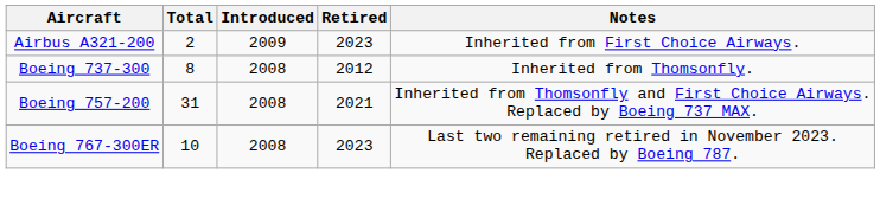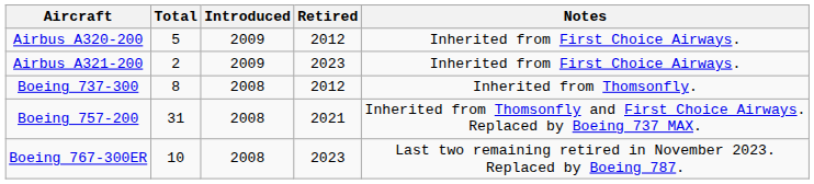 <table class="wikitable" style="margin:0.5em auto; text-align:center">
 <tr>
 <th>Aircraft</th>
 <th>Total</th>
 <th>Introduced</th>
 <th>Retired</th>
 <th>Notes</th>
+</tr>
+<tr>
+<td><a href='#'>Airbus A320-200</a></td>
+<td>5</td>
+<td>2009</td>
+<td>2012</td>
+<td>Inherited from <a href='#'>First Choice Airways</a>.</td>
 </tr>
 <tr>
 <td><a href='#'>Airbus A321-200</a></td>
 <td>2</td>
 <td>2009</td>
 <td>2023</td>
 <td>Inherited from <a href='#'>First Choice Airways</a>.</td>
 </tr>
 <tr>
 <td><a href='#'>Boeing 737-300</a></td>
 <td>8</td>
 <td>2008</td>
 <td>2012</td>
 <td>Inherited from <a href='#'>Thomsonfly</a>.</td>
 </tr>
 <tr>
 <td><a href='#'>Boeing 757-200</a></td>
 <td>31</td>
 <td>2008</td>
 <td>2021</td>
 <td>Inherited from <a href='#'>Thomsonfly</a> and <a href='#'>First Choice Airways</a>.<br>Replaced by <a href='#'>Boeing 737 MAX</a>.</td>
 </tr>
 <tr>
 <td><a href='#'>Boeing 767-300ER</a></td>
 <td>10</td>
 <td>2008</td>
 <td>2023</td>
 <td>Last two remaining retired in November 2023.<br>Replaced by <a href='#'>Boeing 787</a>.</td>
 </tr>
 </table>
